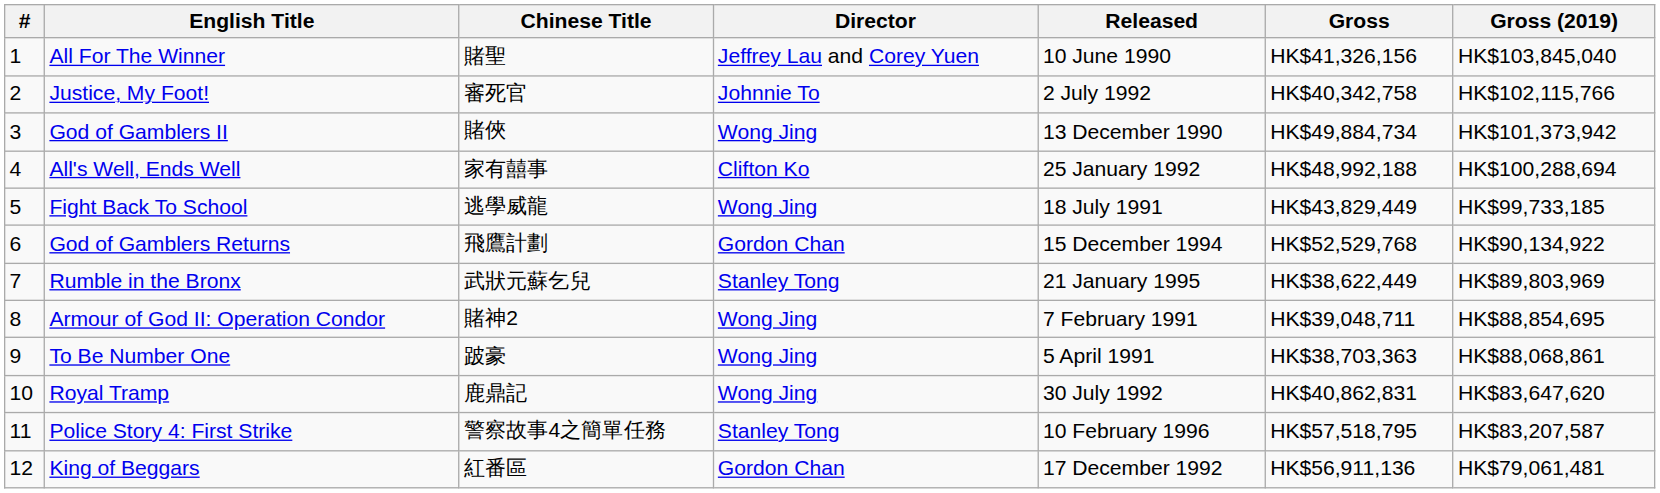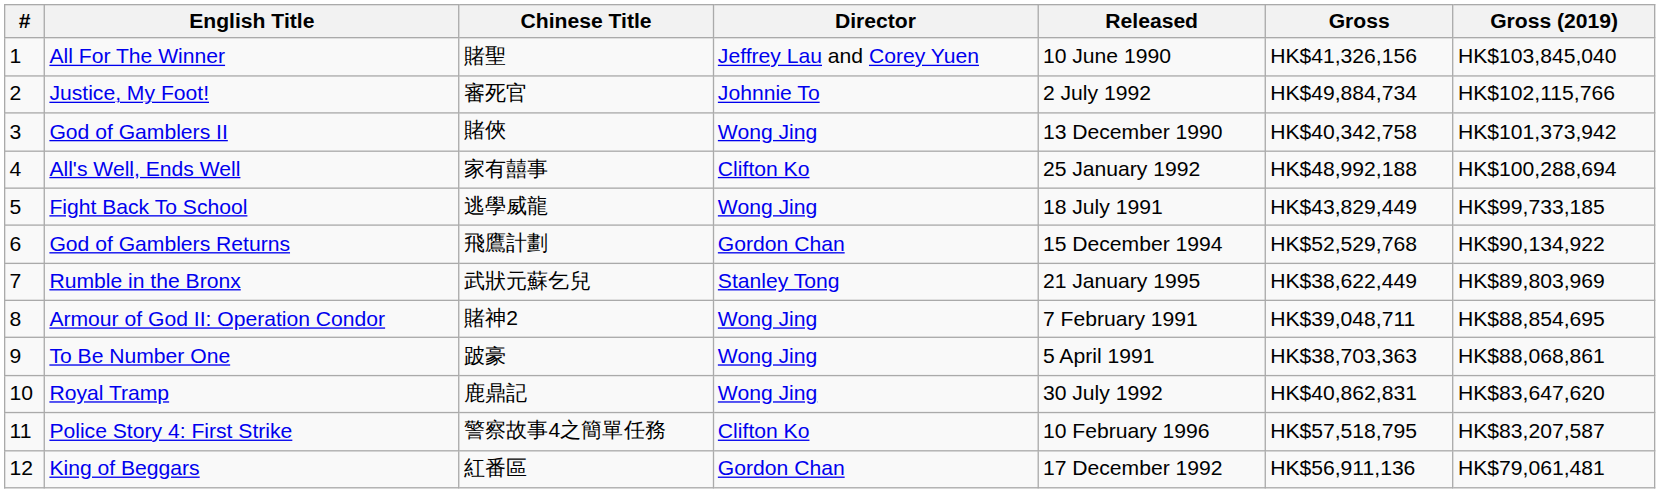 <table class="wikitable sortable" width=99%>
 <tr>
 <th>#</th>
 <th>English Title</th>
 <th>Chinese Title</th>
 <th>Director</th>
 <th>Released</th>
 <th>Gross</th>
 <th>Gross (2019)</th>
 </tr>
 <tr>
 <td>1</td>
 <td><a href='#'>All For The Winner</a></td>
 <td>賭聖</td>
 <td><a href='#'>Jeffrey Lau</a> and <a href='#'>Corey Yuen</a></td>
 <td>10 June 1990</td>
 <td>HK$41,326,156</td>
 <td>HK$103,845,040</td>
 </tr>
 <tr>
 <td>2</td>
 <td><a href='#'>Justice, My Foot!</a></td>
 <td>審死官</td>
 <td><a href='#'>Johnnie To</a></td>
 <td>2 July 1992</td>
-<td>HK$40,342,758</td>
+<td>HK$49,884,734</td>
 <td>HK$102,115,766</td>
 </tr>
 <tr>
 <td>3</td>
 <td><a href='#'>God of Gamblers II</a></td>
 <td>賭俠</td>
 <td><a href='#'>Wong Jing</a></td>
 <td>13 December 1990</td>
-<td>HK$49,884,734</td>
+<td>HK$40,342,758</td>
 <td>HK$101,373,942</td>
 </tr>
 <tr>
 <td>4</td>
 <td><a href='#'>All's Well, Ends Well</a></td>
 <td>家有囍事</td>
 <td><a href='#'>Clifton Ko</a></td>
 <td>25 January 1992</td>
 <td>HK$48,992,188</td>
 <td>HK$100,288,694</td>
 </tr>
 <tr>
 <td>5</td>
 <td><a href='#'>Fight Back To School</a></td>
 <td>逃學威龍</td>
 <td><a href='#'>Wong Jing</a></td>
 <td>18 July 1991</td>
 <td>HK$43,829,449</td>
 <td>HK$99,733,185</td>
 </tr>
 <tr>
 <td>6</td>
 <td><a href='#'>God of Gamblers Returns</a></td>
 <td>飛鷹計劃</td>
 <td><a href='#'>Gordon Chan</a></td>
 <td>15 December 1994</td>
 <td>HK$52,529,768</td>
 <td>HK$90,134,922</td>
 </tr>
 <tr>
 <td>7</td>
 <td><a href='#'>Rumble in the Bronx</a></td>
 <td>武狀元蘇乞兒</td>
 <td><a href='#'>Stanley Tong</a></td>
 <td>21 January 1995</td>
 <td>HK$38,622,449</td>
 <td>HK$89,803,969</td>
 </tr>
 <tr>
 <td>8</td>
 <td><a href='#'>Armour of God II: Operation Condor</a></td>
 <td>賭神2</td>
 <td><a href='#'>Wong Jing</a></td>
 <td>7 February 1991</td>
 <td>HK$39,048,711</td>
 <td>HK$88,854,695</td>
 </tr>
 <tr>
 <td>9</td>
 <td><a href='#'>To Be Number One</a></td>
 <td>跛豪</td>
 <td><a href='#'>Wong Jing</a></td>
 <td>5 April 1991</td>
 <td>HK$38,703,363</td>
 <td>HK$88,068,861</td>
 </tr>
 <tr>
 <td>10</td>
 <td><a href='#'>Royal Tramp</a></td>
 <td>鹿鼎記</td>
 <td><a href='#'>Wong Jing</a></td>
 <td>30 July 1992</td>
 <td>HK$40,862,831</td>
 <td>HK$83,647,620</td>
 </tr>
 <tr>
 <td>11</td>
 <td><a href='#'>Police Story 4: First Strike</a></td>
 <td>警察故事4之簡單任務</td>
-<td><a href='#'>Stanley Tong</a></td>
+<td><a href='#'>Clifton Ko</a></td>
 <td>10 February 1996</td>
 <td>HK$57,518,795</td>
 <td>HK$83,207,587</td>
 </tr>
 <tr>
 <td>12</td>
 <td><a href='#'>King of Beggars</a></td>
 <td>紅番區</td>
 <td><a href='#'>Gordon Chan</a></td>
 <td>17 December 1992</td>
 <td>HK$56,911,136</td>
 <td>HK$79,061,481</td>
 </tr>
 </table>
